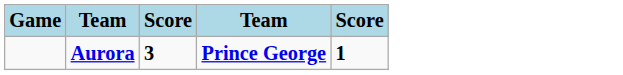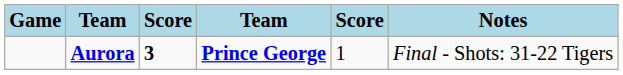 <table class="wikitable">
 <tr>
 <th style="background:lightblue;">Game</th>
 <th style="background:lightblue;">Team</th>
 <th style="background:lightblue;">Score</th>
 <th style="background:lightblue;">Team</th>
 <th style="background:lightblue;">Score</th>
+<th style="background:lightblue;">Notes</th>
 </tr>
 <tr bgcolor=>
 <td></td>
 <td><strong><a href='#'>Aurora</a></strong></td>
 <td><strong>3</strong></td>
 <td><strong><a href='#'>Prince George</a></strong></td>
-<td><strong>1</strong></td>
+<td>1</td>
+<td><em>Final</em> - Shots: 31-22 Tigers</td>
 </tr>
 </table>
